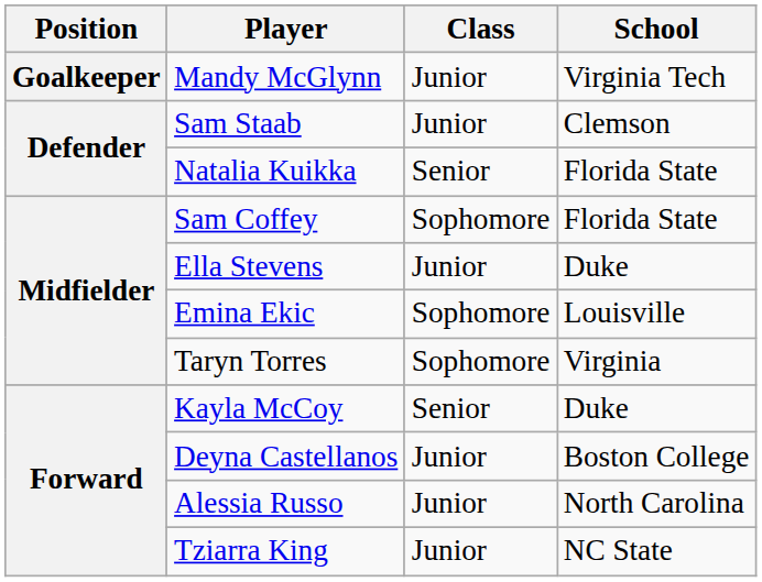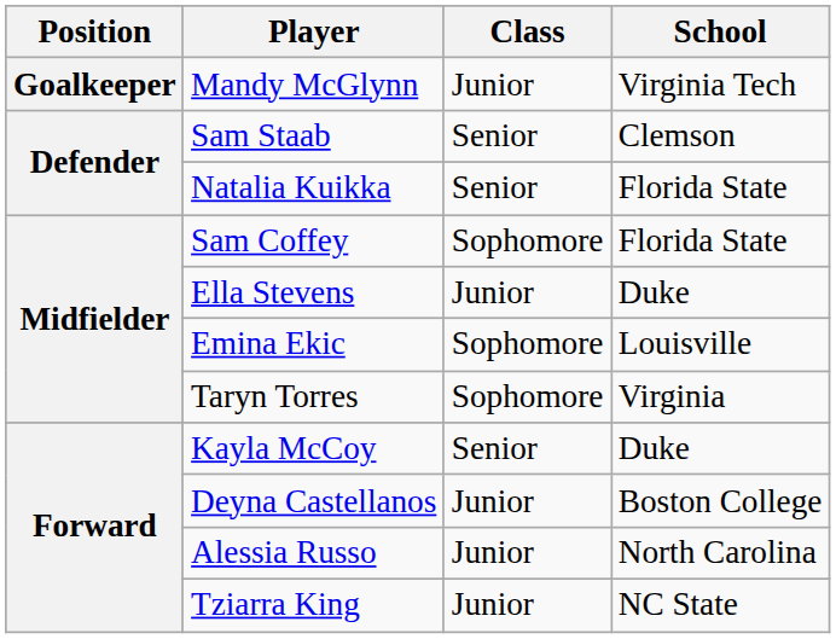 <table class="wikitable">
 <tr>
 <th>Position</th>
 <th>Player</th>
 <th>Class</th>
 <th>School</th>
 </tr>
 <tr>
 <th>Goalkeeper</th>
 <td><a href='#'>Mandy McGlynn</a></td>
 <td>Junior</td>
 <td>Virginia Tech</td>
 </tr>
 <tr>
 <th rowspan=2>Defender</th>
 <td><a href='#'>Sam Staab</a></td>
-<td>Junior</td>
+<td>Senior</td>
 <td>Clemson</td>
 </tr>
 <tr>
 <td><a href='#'>Natalia Kuikka</a></td>
 <td>Senior</td>
 <td>Florida State</td>
 </tr>
 <tr>
 <th rowspan=4>Midfielder</th>
 <td><a href='#'>Sam Coffey</a></td>
 <td>Sophomore</td>
 <td>Florida State</td>
 </tr>
 <tr>
 <td><a href='#'>Ella Stevens</a></td>
 <td>Junior</td>
 <td>Duke</td>
 </tr>
 <tr>
 <td><a href='#'>Emina Ekic</a></td>
 <td>Sophomore</td>
 <td>Louisville</td>
 </tr>
 <tr>
 <td>Taryn Torres</td>
 <td>Sophomore</td>
 <td>Virginia</td>
 </tr>
 <tr>
 <th rowspan=4>Forward</th>
 <td><a href='#'>Kayla McCoy</a></td>
 <td>Senior</td>
 <td>Duke</td>
 </tr>
 <tr>
 <td><a href='#'>Deyna Castellanos</a></td>
 <td>Junior</td>
 <td>Boston College</td>
 </tr>
 <tr>
 <td><a href='#'>Alessia Russo</a></td>
 <td>Junior</td>
 <td>North Carolina</td>
 </tr>
 <tr>
 <td><a href='#'>Tziarra King</a></td>
 <td>Junior</td>
 <td>NC State</td>
 </tr>
 </table>
